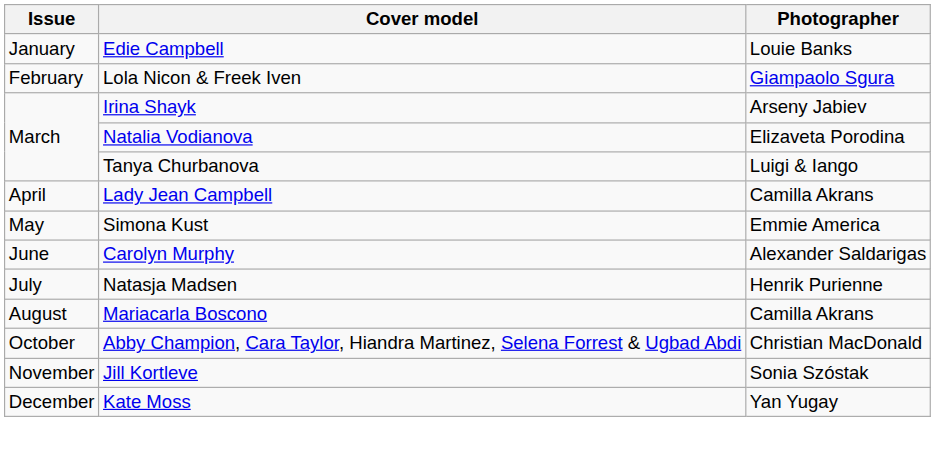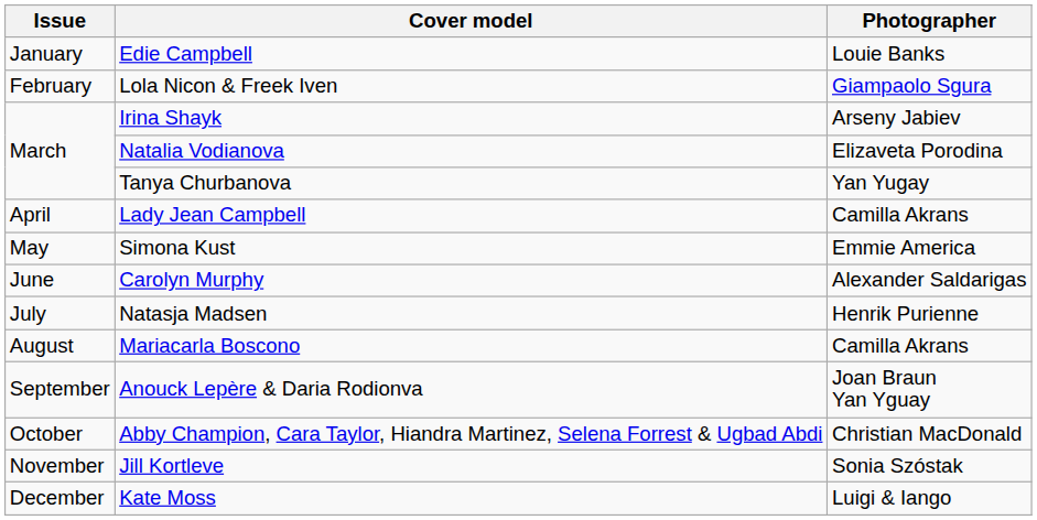 <table class="sortable wikitable">
 <tr>
 <th>Issue</th>
 <th>Cover model</th>
 <th>Photographer</th>
 </tr>
 <tr>
 <td>January</td>
 <td><a href='#'>Edie Campbell</a></td>
 <td>Louie Banks</td>
 </tr>
 <tr>
 <td>February</td>
 <td>Lola Nicon & Freek Iven</td>
 <td><a href='#'>Giampaolo Sgura</a></td>
 </tr>
 <tr>
 <td rowspan=3>March</td>
 <td><a href='#'>Irina Shayk</a></td>
 <td>Arseny Jabiev</td>
 </tr>
 <tr>
 <td><a href='#'>Natalia Vodianova</a></td>
 <td>Elizaveta Porodina</td>
 </tr>
 <tr>
 <td>Tanya Churbanova</td>
-<td>Luigi & Iango</td>
+<td>Yan Yugay</td>
 </tr>
 <tr>
 <td>April</td>
 <td><a href='#'>Lady Jean Campbell</a></td>
 <td>Camilla Akrans</td>
 </tr>
 <tr>
 <td>May</td>
 <td>Simona Kust</td>
 <td>Emmie America</td>
 </tr>
 <tr>
 <td>June</td>
 <td><a href='#'>Carolyn Murphy</a></td>
 <td>Alexander Saldarigas</td>
 </tr>
 <tr>
 <td>July</td>
 <td>Natasja Madsen</td>
 <td>Henrik Purienne</td>
 </tr>
 <tr>
 <td>August</td>
 <td><a href='#'>Mariacarla Boscono</a></td>
 <td>Camilla Akrans</td>
 </tr>
 <tr>
+<td>September</td>
+<td><a href='#'>Anouck Lepère</a> & Daria Rodionva</td>
+<td>Joan Braun<br>Yan Yguay</td>
+</tr>
+<tr>
 <td>October</td>
 <td><a href='#'>Abby Champion</a>, <a href='#'>Cara Taylor</a>, Hiandra Martinez, <a href='#'>Selena Forrest</a> & <a href='#'>Ugbad Abdi</a></td>
 <td>Christian MacDonald</td>
 </tr>
 <tr>
 <td>November</td>
 <td><a href='#'>Jill Kortleve</a></td>
 <td>Sonia Szóstak</td>
 </tr>
 <tr>
 <td>December</td>
 <td><a href='#'>Kate Moss</a></td>
-<td>Yan Yugay</td>
+<td>Luigi & Iango</td>
 </tr>
 </table>
